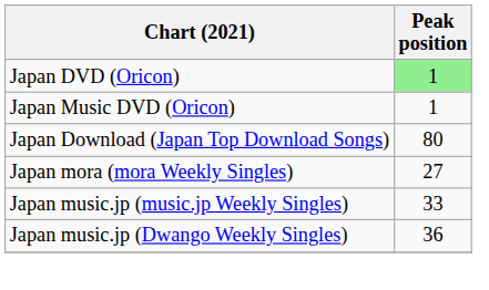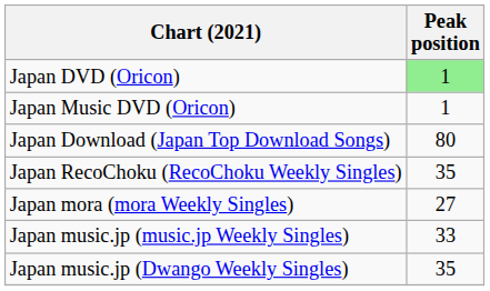 <table class="wikitable sortable plainrowheaders">
 <tr>
 <th scope="col">Chart (2021)</th>
 <th scope="col">Peak<br>position</th>
 </tr>
 <tr>
 <td scope="row">Japan DVD (<a href='#'>Oricon</a>)</td>
 <td style="background: lightgreen; text-align:center;">1</td>
 </tr>
 <tr>
 <td scope="row">Japan Music DVD (<a href='#'>Oricon</a>)</td>
 <td style="text-align:center;">1</td>
 </tr>
 <tr>
 <td scope="row">Japan Download (<a href='#'>Japan Top Download Songs</a>)</td>
 <td style="text-align:center;">80</td>
 </tr>
 <tr>
+<td>Japan RecoChoku (<a href='#'>RecoChoku Weekly Singles</a>)</td>
+<td style="text-align:center;">35</td>
+</tr>
+<tr>
 <td>Japan mora (<a href='#'>mora Weekly Singles</a>)</td>
 <td style="text-align:center;">27</td>
 </tr>
 <tr>
 <td>Japan music.jp (<a href='#'>music.jp Weekly Singles</a>)</td>
 <td style="text-align:center;">33</td>
 </tr>
 <tr>
 <td>Japan music.jp (<a href='#'>Dwango Weekly Singles</a>)</td>
-<td style="text-align:center;">36</td>
+<td style="text-align:center;">35</td>
 </tr>
 <tr>
 </tr>
 </table>
